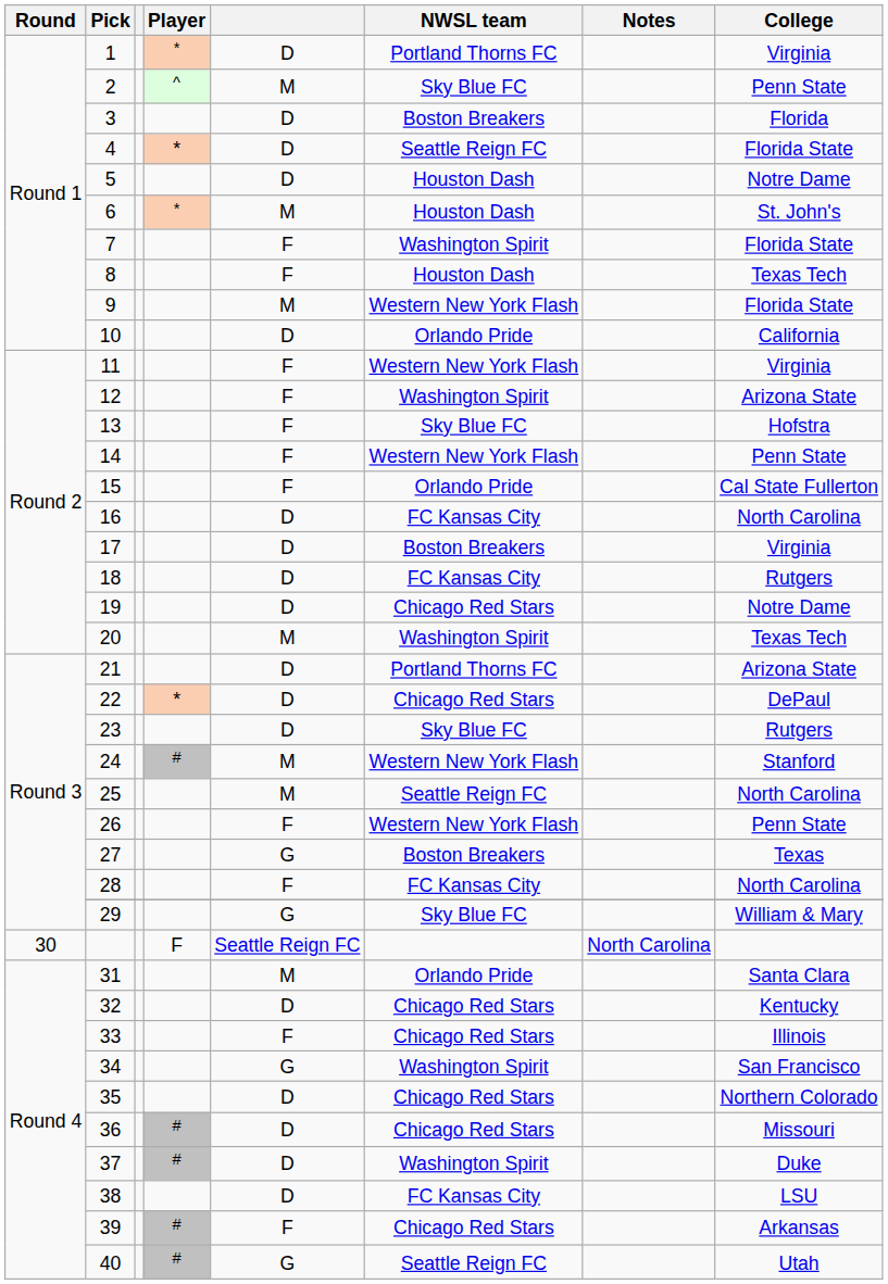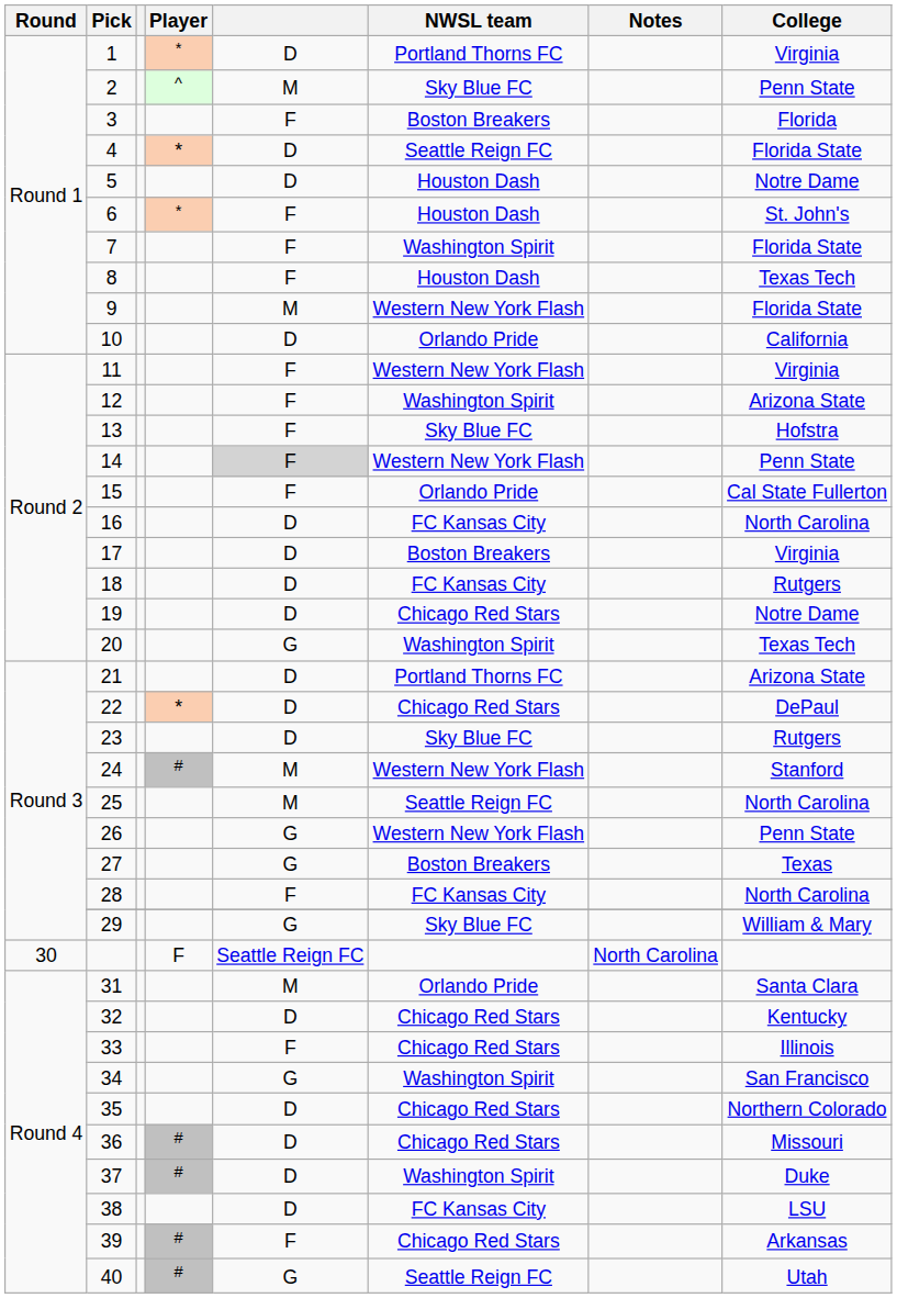 <table class="wikitable sortable" style="font-size: 95%;text-align: center;">
 <tr>
 <th>Round</th>
 <th>Pick</th>
 <th></th>
 <th>Player</th>
 <th></th>
 <th>NWSL team</th>
 <th class=unsortable>Notes</th>
 <th>College</th>
 </tr>
 <tr>
 <td rowspan="10">Round 1</td>
 <td>1</td>
 <td></td>
 <td bgcolor="#FBCEB1"><sup>*</sup></td>
 <td>D</td>
 <td><a href='#'>Portland Thorns FC</a></td>
 <td></td>
 <td><a href='#'>Virginia</a></td>
 </tr>
 <tr>
 <td>2</td>
 <td></td>
 <td bgcolor="#DDFFDD"><sup>^</sup></td>
 <td>M</td>
 <td><a href='#'>Sky Blue FC</a></td>
 <td></td>
 <td><a href='#'>Penn State</a></td>
 </tr>
 <tr>
 <td>3</td>
 <td></td>
 <td></td>
-<td>D</td>
+<td>F</td>
 <td><a href='#'>Boston Breakers</a></td>
 <td></td>
 <td><a href='#'>Florida</a></td>
 </tr>
 <tr>
 <td>4</td>
 <td></td>
 <td bgcolor="#FBCEB1"> *</td>
 <td>D</td>
 <td><a href='#'>Seattle Reign FC</a></td>
 <td></td>
 <td><a href='#'>Florida State</a></td>
 </tr>
 <tr>
 <td>5</td>
 <td></td>
 <td></td>
 <td>D</td>
 <td><a href='#'>Houston Dash</a></td>
 <td></td>
 <td><a href='#'>Notre Dame</a></td>
 </tr>
 <tr>
 <td>6</td>
 <td></td>
 <td bgcolor="#FBCEB1"><sup>*</sup></td>
-<td>M</td>
+<td>F</td>
 <td><a href='#'>Houston Dash</a></td>
 <td></td>
 <td><a href='#'>St. John's</a></td>
 </tr>
 <tr>
 <td>7</td>
 <td></td>
 <td></td>
 <td>F</td>
 <td><a href='#'>Washington Spirit</a></td>
 <td></td>
 <td><a href='#'>Florida State</a></td>
 </tr>
 <tr>
 <td>8</td>
 <td></td>
 <td></td>
 <td>F</td>
 <td><a href='#'>Houston Dash</a></td>
 <td></td>
 <td><a href='#'>Texas Tech</a></td>
 </tr>
 <tr>
 <td>9</td>
 <td></td>
 <td></td>
 <td>M</td>
 <td><a href='#'>Western New York Flash</a></td>
 <td></td>
 <td><a href='#'>Florida State</a></td>
 </tr>
 <tr>
 <td>10</td>
 <td></td>
 <td></td>
 <td>D</td>
 <td><a href='#'>Orlando Pride</a></td>
 <td></td>
 <td><a href='#'>California</a></td>
 </tr>
 <tr>
 <td rowspan="10">Round 2</td>
 <td>11</td>
 <td></td>
 <td></td>
 <td>F</td>
 <td><a href='#'>Western New York Flash</a></td>
 <td></td>
 <td><a href='#'>Virginia</a></td>
 </tr>
 <tr>
 <td>12</td>
 <td></td>
 <td></td>
 <td>F</td>
 <td><a href='#'>Washington Spirit</a></td>
 <td></td>
 <td><a href='#'>Arizona State</a></td>
 </tr>
 <tr>
 <td>13</td>
 <td></td>
 <td></td>
 <td>F</td>
 <td><a href='#'>Sky Blue FC</a></td>
 <td></td>
 <td><a href='#'>Hofstra</a></td>
 </tr>
 <tr>
 <td>14</td>
 <td></td>
 <td></td>
-<td>F</td>
+<td style="background: lightgrey;">F</td>
 <td><a href='#'>Western New York Flash</a></td>
 <td></td>
 <td><a href='#'>Penn State</a></td>
 </tr>
 <tr>
 <td>15</td>
 <td></td>
 <td></td>
 <td>F</td>
 <td><a href='#'>Orlando Pride</a></td>
 <td></td>
 <td><a href='#'>Cal State Fullerton</a></td>
 </tr>
 <tr>
 <td>16</td>
 <td></td>
 <td></td>
 <td>D</td>
 <td><a href='#'>FC Kansas City</a></td>
 <td></td>
 <td><a href='#'>North Carolina</a></td>
 </tr>
 <tr>
 <td>17</td>
 <td></td>
 <td></td>
 <td>D</td>
 <td><a href='#'>Boston Breakers</a></td>
 <td></td>
 <td><a href='#'>Virginia</a></td>
 </tr>
 <tr>
 <td>18</td>
 <td></td>
 <td></td>
 <td>D</td>
 <td><a href='#'>FC Kansas City</a></td>
 <td></td>
 <td><a href='#'>Rutgers</a></td>
 </tr>
 <tr>
 <td>19</td>
 <td></td>
 <td></td>
 <td>D</td>
 <td><a href='#'>Chicago Red Stars</a></td>
 <td></td>
 <td><a href='#'>Notre Dame</a></td>
 </tr>
 <tr>
 <td>20</td>
 <td></td>
 <td></td>
-<td>M</td>
+<td>G</td>
 <td><a href='#'>Washington Spirit</a></td>
 <td></td>
 <td><a href='#'>Texas Tech</a></td>
 </tr>
 <tr>
 <td rowspan="10">Round 3</td>
 <td>21</td>
 <td></td>
 <td></td>
 <td>D</td>
 <td><a href='#'>Portland Thorns FC</a></td>
 <td></td>
 <td><a href='#'>Arizona State</a></td>
 </tr>
 <tr>
 <td>22</td>
 <td></td>
 <td bgcolor="#FBCEB1"> *</td>
 <td>D</td>
 <td><a href='#'>Chicago Red Stars</a></td>
 <td></td>
 <td><a href='#'>DePaul</a></td>
 </tr>
 <tr>
 <td>23</td>
 <td></td>
 <td></td>
 <td>D</td>
 <td><a href='#'>Sky Blue FC</a></td>
 <td></td>
 <td><a href='#'>Rutgers</a></td>
 </tr>
 <tr>
 <td>24</td>
 <td></td>
 <td bgcolor="#C0C0C0"><sup>#</sup></td>
 <td>M</td>
 <td><a href='#'>Western New York Flash</a></td>
 <td></td>
 <td><a href='#'>Stanford</a></td>
 </tr>
 <tr>
 <td>25</td>
 <td></td>
 <td></td>
 <td>M</td>
 <td><a href='#'>Seattle Reign FC</a></td>
 <td></td>
 <td><a href='#'>North Carolina</a></td>
 </tr>
 <tr>
 <td>26</td>
 <td></td>
 <td></td>
-<td>F</td>
+<td>G</td>
 <td><a href='#'>Western New York Flash</a></td>
 <td></td>
 <td><a href='#'>Penn State</a></td>
 </tr>
 <tr>
 <td>27</td>
 <td></td>
 <td></td>
 <td>G</td>
 <td><a href='#'>Boston Breakers</a></td>
 <td></td>
 <td><a href='#'>Texas</a></td>
 </tr>
 <tr>
 <td>28</td>
 <td></td>
 <td></td>
 <td>F</td>
 <td><a href='#'>FC Kansas City</a></td>
 <td></td>
 <td><a href='#'>North Carolina</a></td>
 </tr>
 <tr>
 </tr>
 <tr>
 <td>29</td>
 <td></td>
 <td></td>
 <td>G</td>
 <td><a href='#'>Sky Blue FC</a></td>
 <td></td>
 <td><a href='#'>William & Mary</a></td>
 </tr>
 <tr>
 <td>30</td>
 <td></td>
 <td></td>
 <td>F</td>
 <td><a href='#'>Seattle Reign FC</a></td>
 <td></td>
 <td><a href='#'>North Carolina</a></td>
 </tr>
 <tr>
 <td rowspan="10">Round 4</td>
 <td>31</td>
 <td></td>
 <td></td>
 <td>M</td>
 <td><a href='#'>Orlando Pride</a></td>
 <td></td>
 <td><a href='#'>Santa Clara</a></td>
 </tr>
 <tr>
 <td>32</td>
 <td></td>
 <td></td>
 <td>D</td>
 <td><a href='#'>Chicago Red Stars</a></td>
 <td></td>
 <td><a href='#'>Kentucky</a></td>
 </tr>
 <tr>
 <td>33</td>
 <td></td>
 <td></td>
 <td>F</td>
 <td><a href='#'>Chicago Red Stars</a></td>
 <td></td>
 <td><a href='#'>Illinois</a></td>
 </tr>
 <tr>
 <td>34</td>
 <td></td>
 <td></td>
 <td>G</td>
 <td><a href='#'>Washington Spirit</a></td>
 <td></td>
 <td><a href='#'>San Francisco</a></td>
 </tr>
 <tr>
 <td>35</td>
 <td></td>
 <td></td>
 <td>D</td>
 <td><a href='#'>Chicago Red Stars</a></td>
 <td></td>
 <td><a href='#'>Northern Colorado</a></td>
 </tr>
 <tr>
 <td>36</td>
 <td></td>
 <td bgcolor="#C0C0C0"><sup>#</sup></td>
 <td>D</td>
 <td><a href='#'>Chicago Red Stars</a></td>
 <td></td>
 <td><a href='#'>Missouri</a></td>
 </tr>
 <tr>
 <td>37</td>
 <td></td>
 <td bgcolor="#C0C0C0"><sup>#</sup></td>
 <td>D</td>
 <td><a href='#'>Washington Spirit</a></td>
 <td></td>
 <td><a href='#'>Duke</a></td>
 </tr>
 <tr>
 <td>38</td>
 <td></td>
 <td></td>
 <td>D</td>
 <td><a href='#'>FC Kansas City</a></td>
 <td></td>
 <td><a href='#'>LSU</a></td>
 </tr>
 <tr>
 <td>39</td>
 <td></td>
 <td bgcolor="#C0C0C0"><sup>#</sup></td>
 <td>F</td>
 <td><a href='#'>Chicago Red Stars</a></td>
 <td></td>
 <td><a href='#'>Arkansas</a></td>
 </tr>
 <tr>
 <td>40</td>
 <td></td>
 <td bgcolor="#C0C0C0"><sup>#</sup></td>
 <td>G</td>
 <td><a href='#'>Seattle Reign FC</a></td>
 <td></td>
 <td><a href='#'>Utah</a></td>
 </tr>
 </table>
